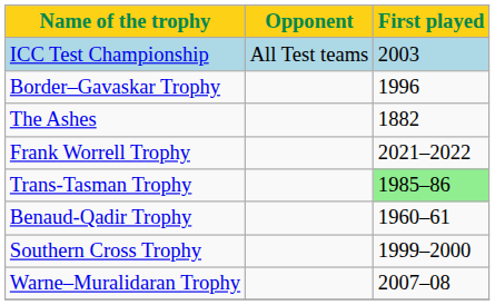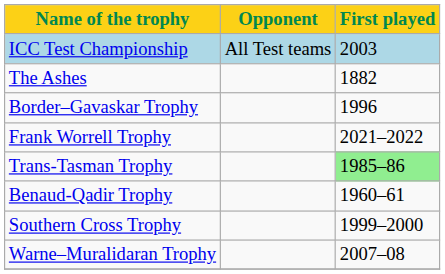 <table class="wikitable">
 <tr>
 <th scope="col" style="width: auto; background:#FCD116; color:#008751;">Name of the trophy</th>
 <th scope="col" style="width: auto; background:#FCD116; color:#008751;">Opponent</th>
 <th scope="col" style="width: auto; background:#FCD116; color:#008751;">First played</th>
 </tr>
 <tr style="background: lightblue;">
 <td><a href='#'>ICC Test Championship</a></td>
 <td>All Test teams</td>
 <td>2003</td>
 </tr>
 <tr>
+<td><a href='#'>The Ashes</a></td>
+<td></td>
+<td>1882</td>
+</tr>
+<tr>
 <td><a href='#'>Border–Gavaskar Trophy</a></td>
 <td></td>
 <td>1996</td>
-</tr>
-<tr>
-<td><a href='#'>The Ashes</a></td>
-<td></td>
-<td>1882</td>
 </tr>
 <tr>
 <td><a href='#'>Frank Worrell Trophy</a></td>
 <td></td>
 <td>2021–2022</td>
 </tr>
 <tr>
 <td><a href='#'>Trans-Tasman Trophy</a></td>
 <td></td>
 <td style="background: lightgreen;">1985–86</td>
 </tr>
 <tr>
 <td><a href='#'>Benaud-Qadir Trophy</a></td>
 <td></td>
 <td>1960–61</td>
 </tr>
 <tr>
 <td><a href='#'>Southern Cross Trophy</a></td>
 <td></td>
 <td>1999–2000</td>
 </tr>
 <tr>
 <td><a href='#'>Warne–Muralidaran Trophy</a></td>
 <td></td>
 <td>2007–08</td>
 </tr>
 <tr>
 </tr>
 </table>
